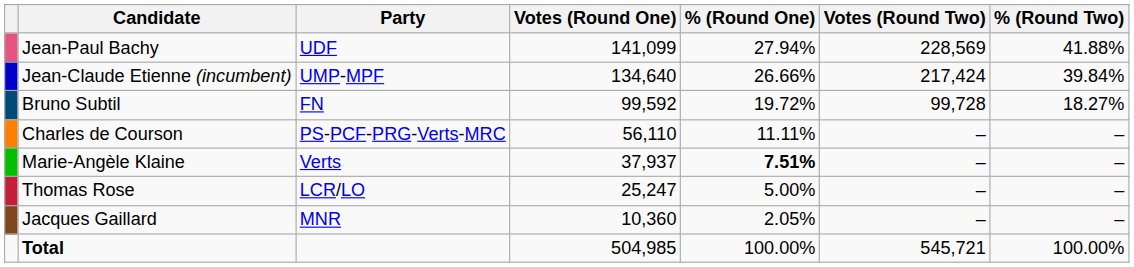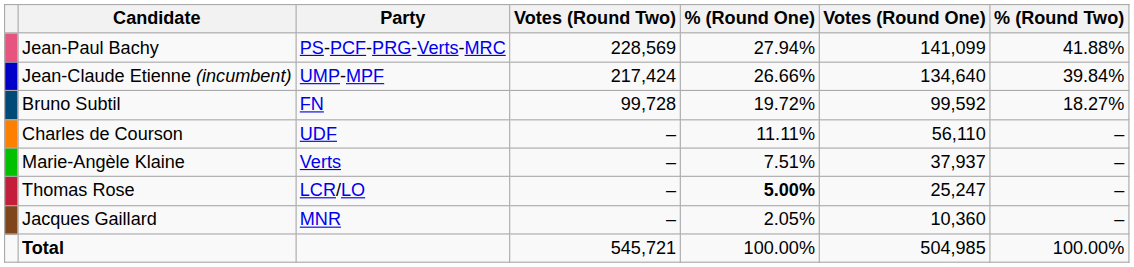 <table class="wikitable" style="text-align:right">
 <tr>
 <th></th>
 <th>Candidate</th>
 <th>Party</th>
+<th>Votes (Round Two)</th>
+<th>% (Round One)</th>
 <th>Votes (Round One)</th>
-<th>% (Round One)</th>
-<th>Votes (Round Two)</th>
 <th>% (Round Two)</th>
 </tr>
 <tr>
 <td bgcolor="#E75480"> </td>
 <td align=left>Jean-Paul Bachy</td>
-<td align=left><a href='#'>UDF</a></td>
+<td align=left><a href='#'>PS</a>-<a href='#'>PCF</a>-<a href='#'>PRG</a>-<a href='#'>Verts</a>-<a href='#'>MRC</a></td>
+<td>228,569</td>
+<td>27.94%</td>
 <td>141,099</td>
-<td>27.94%</td>
-<td>228,569</td>
 <td>41.88%</td>
 </tr>
 <tr>
 <td bgcolor="#0000C8"> </td>
 <td align=left>Jean-Claude Etienne <em>(incumbent)</em></td>
 <td align=left><a href='#'>UMP</a>-<a href='#'>MPF</a></td>
+<td>217,424</td>
+<td>26.66%</td>
 <td>134,640</td>
-<td>26.66%</td>
-<td>217,424</td>
 <td>39.84%</td>
 </tr>
 <tr>
 <td bgcolor="#004A77"> </td>
 <td align=left>Bruno Subtil</td>
 <td align=left><a href='#'>FN</a></td>
+<td>99,728</td>
+<td>19.72%</td>
 <td>99,592</td>
-<td>19.72%</td>
-<td>99,728</td>
 <td>18.27%</td>
 </tr>
 <tr>
 <td bgcolor="#FF7F00"> </td>
 <td align=left>Charles de Courson</td>
-<td align=left><a href='#'>PS</a>-<a href='#'>PCF</a>-<a href='#'>PRG</a>-<a href='#'>Verts</a>-<a href='#'>MRC</a></td>
+<td align=left><a href='#'>UDF</a></td>
+<td>–</td>
+<td>11.11%</td>
 <td>56,110</td>
-<td>11.11%</td>
-<td>–</td>
 <td>–</td>
 </tr>
 <tr>
 <td bgcolor="#00c000"> </td>
 <td align=left>Marie-Angèle Klaine</td>
 <td align=left><a href='#'>Verts</a></td>
+<td>–</td>
+<td>7.51%</td>
 <td>37,937</td>
-<td><strong>7.51%</strong></td>
-<td>–</td>
 <td>–</td>
 </tr>
 <tr>
 <td bgcolor="#C41E3A"> </td>
 <td align=left>Thomas Rose</td>
 <td align=left><a href='#'>LCR</a>/<a href='#'>LO</a></td>
+<td>–</td>
+<td><strong>5.00%</strong></td>
 <td>25,247</td>
-<td>5.00%</td>
-<td>–</td>
 <td>–</td>
 </tr>
 <tr>
 <td bgcolor="#80461B"> </td>
 <td align=left>Jacques Gaillard</td>
 <td align=left><a href='#'>MNR</a></td>
+<td>–</td>
+<td>2.05%</td>
 <td>10,360</td>
-<td>2.05%</td>
-<td>–</td>
 <td>–</td>
 </tr>
 <tr>
 <td></td>
 <td align=left><strong>Total</strong></td>
 <td align=left></td>
+<td>545,721</td>
+<td>100.00%</td>
 <td>504,985</td>
-<td>100.00%</td>
-<td>545,721</td>
 <td>100.00%</td>
 </tr>
 </table>
